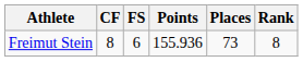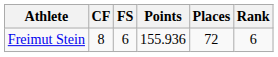 <table class="wikitable" border="1" style="font-size:90%">
 <tr>
 <th>Athlete</th>
 <th>CF</th>
 <th>FS</th>
 <th>Points</th>
 <th>Places</th>
 <th>Rank</th>
 </tr>
 <tr align=center>
 <td align=left><a href='#'>Freimut Stein</a></td>
 <td>8</td>
 <td>6</td>
 <td>155.936</td>
-<td>73</td>
-<td>8</td>
+<td>72</td>
+<td>6</td>
 </tr>
 </table>
